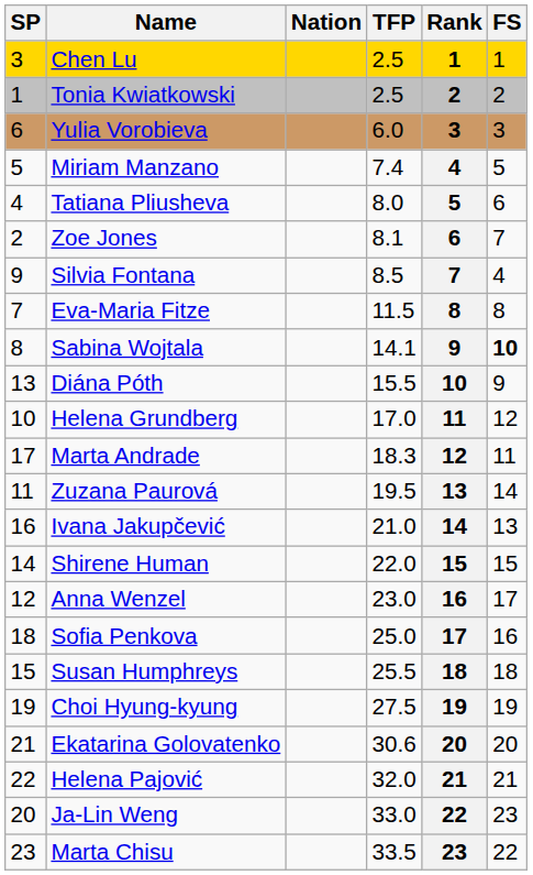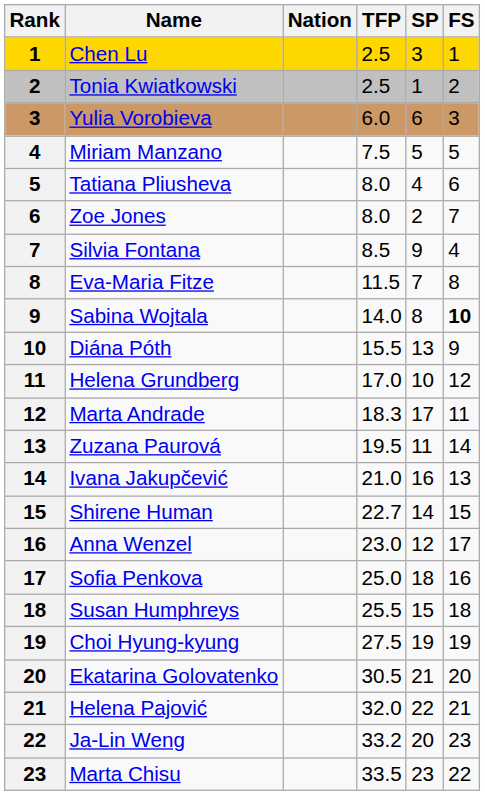 <table class="wikitable">
 <tr>
-<th>SP</th>
+<th>Rank</th>
 <th>Name</th>
 <th>Nation</th>
 <th>TFP</th>
-<th>Rank</th>
+<th>SP</th>
 <th>FS</th>
 </tr>
 <tr bgcolor="gold">
-<td>3</td>
+<td align="center"><strong>1</strong></td>
 <td><a href='#'>Chen Lu</a></td>
 <td></td>
 <td>2.5</td>
-<td align="center"><strong>1</strong></td>
+<td>3</td>
 <td>1</td>
 </tr>
 <tr bgcolor="silver">
-<td>1</td>
+<td align="center"><strong>2</strong></td>
 <td><a href='#'>Tonia Kwiatkowski</a></td>
 <td></td>
 <td>2.5</td>
-<td align="center"><strong>2</strong></td>
+<td>1</td>
 <td>2</td>
 </tr>
 <tr bgcolor="cc9966">
-<td>6</td>
+<td align="center"><strong>3</strong></td>
 <td><a href='#'>Yulia Vorobieva</a></td>
 <td></td>
 <td>6.0</td>
-<td align="center"><strong>3</strong></td>
+<td>6</td>
 <td>3</td>
 </tr>
 <tr>
-<td>5</td>
+<th>4</th>
 <td><a href='#'>Miriam Manzano</a></td>
 <td></td>
-<td>7.4</td>
-<th>4</th>
+<td>7.5</td>
+<td>5</td>
 <td>5</td>
 </tr>
 <tr>
-<td>4</td>
+<th>5</th>
 <td><a href='#'>Tatiana Pliusheva</a></td>
 <td></td>
 <td>8.0</td>
-<th>5</th>
+<td>4</td>
 <td>6</td>
 </tr>
 <tr>
-<td>2</td>
+<th>6</th>
 <td><a href='#'>Zoe Jones</a></td>
 <td></td>
-<td>8.1</td>
-<th>6</th>
+<td>8.0</td>
+<td>2</td>
 <td>7</td>
 </tr>
 <tr>
-<td>9</td>
+<th>7</th>
 <td><a href='#'>Silvia Fontana</a></td>
 <td></td>
 <td>8.5</td>
-<th>7</th>
+<td>9</td>
 <td>4</td>
 </tr>
 <tr>
-<td>7</td>
+<th>8</th>
 <td><a href='#'>Eva-Maria Fitze</a></td>
 <td></td>
 <td>11.5</td>
-<th>8</th>
+<td>7</td>
 <td>8</td>
 </tr>
 <tr>
-<td>8</td>
+<th>9</th>
 <td><a href='#'>Sabina Wojtala</a></td>
 <td></td>
-<td>14.1</td>
-<th>9</th>
+<td>14.0</td>
+<td>8</td>
 <td><strong>10</strong></td>
 </tr>
 <tr>
-<td>13</td>
+<th>10</th>
 <td><a href='#'>Diána Póth</a></td>
 <td></td>
 <td>15.5</td>
-<th>10</th>
+<td>13</td>
 <td>9</td>
 </tr>
 <tr>
-<td>10</td>
+<th>11</th>
 <td><a href='#'>Helena Grundberg</a></td>
 <td></td>
 <td>17.0</td>
-<th>11</th>
+<td>10</td>
 <td>12</td>
 </tr>
 <tr>
-<td>17</td>
+<th>12</th>
 <td><a href='#'>Marta Andrade</a></td>
 <td></td>
 <td>18.3</td>
-<th>12</th>
+<td>17</td>
 <td>11</td>
 </tr>
 <tr>
-<td>11</td>
+<th>13</th>
 <td><a href='#'>Zuzana Paurová</a></td>
 <td></td>
 <td>19.5</td>
-<th>13</th>
+<td>11</td>
 <td>14</td>
 </tr>
 <tr>
-<td>16</td>
+<th>14</th>
 <td><a href='#'>Ivana Jakupčević</a></td>
 <td></td>
 <td>21.0</td>
-<th>14</th>
+<td>16</td>
 <td>13</td>
 </tr>
 <tr>
-<td>14</td>
+<th>15</th>
 <td><a href='#'>Shirene Human</a></td>
 <td></td>
-<td>22.0</td>
-<th>15</th>
+<td>22.7</td>
+<td>14</td>
 <td>15</td>
 </tr>
 <tr>
-<td>12</td>
+<th>16</th>
 <td><a href='#'>Anna Wenzel</a></td>
 <td></td>
 <td>23.0</td>
-<th>16</th>
+<td>12</td>
 <td>17</td>
 </tr>
 <tr>
-<td>18</td>
+<th>17</th>
 <td><a href='#'>Sofia Penkova</a></td>
 <td></td>
 <td>25.0</td>
-<th>17</th>
+<td>18</td>
 <td>16</td>
 </tr>
 <tr>
-<td>15</td>
+<th>18</th>
 <td><a href='#'>Susan Humphreys</a></td>
 <td></td>
 <td>25.5</td>
-<th>18</th>
+<td>15</td>
 <td>18</td>
 </tr>
 <tr>
-<td>19</td>
+<th>19</th>
 <td><a href='#'>Choi Hyung-kyung</a></td>
 <td></td>
 <td>27.5</td>
-<th>19</th>
+<td>19</td>
 <td>19</td>
 </tr>
 <tr>
-<td>21</td>
+<th>20</th>
 <td><a href='#'>Ekatarina Golovatenko</a></td>
 <td></td>
-<td>30.6</td>
-<th>20</th>
+<td>30.5</td>
+<td>21</td>
 <td>20</td>
 </tr>
 <tr>
-<td>22</td>
+<th>21</th>
 <td><a href='#'>Helena Pajović</a></td>
 <td></td>
 <td>32.0</td>
-<th>21</th>
+<td>22</td>
 <td>21</td>
 </tr>
 <tr>
-<td>20</td>
+<th>22</th>
 <td><a href='#'>Ja-Lin Weng</a></td>
 <td></td>
-<td>33.0</td>
-<th>22</th>
+<td>33.2</td>
+<td>20</td>
 <td>23</td>
 </tr>
 <tr>
-<td>23</td>
+<th>23</th>
 <td><a href='#'>Marta Chisu</a></td>
 <td></td>
 <td>33.5</td>
-<th>23</th>
+<td>23</td>
 <td>22</td>
 </tr>
 </table>
